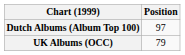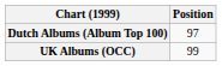 <table class="wikitable sortable plainrowheaders" style="text-align:center">
 <tr>
 <th scope="col">Chart (1999)</th>
 <th scope="col">Position</th>
 </tr>
 <tr>
 <th scope="row">Dutch Albums (Album Top 100)</th>
 <td>97</td>
 </tr>
 <tr>
 <th scope="row">UK Albums (OCC)</th>
-<td>79</td>
+<td>99</td>
 </tr>
 </table>
